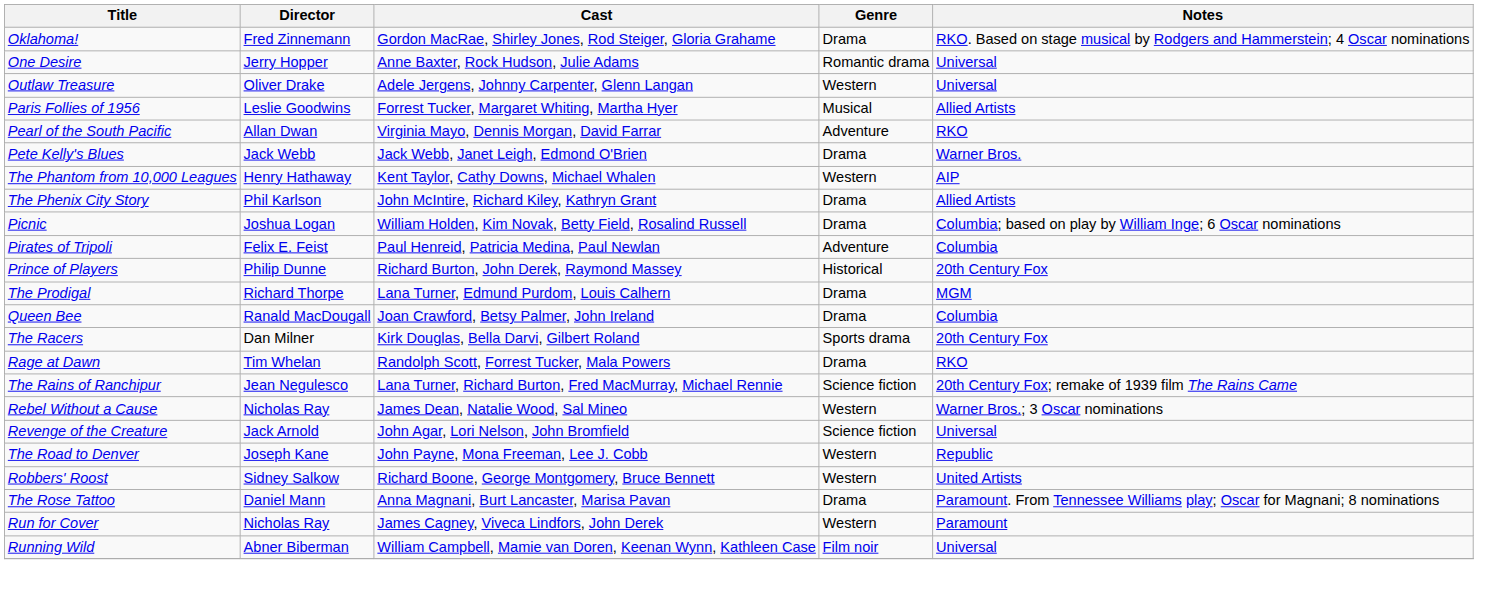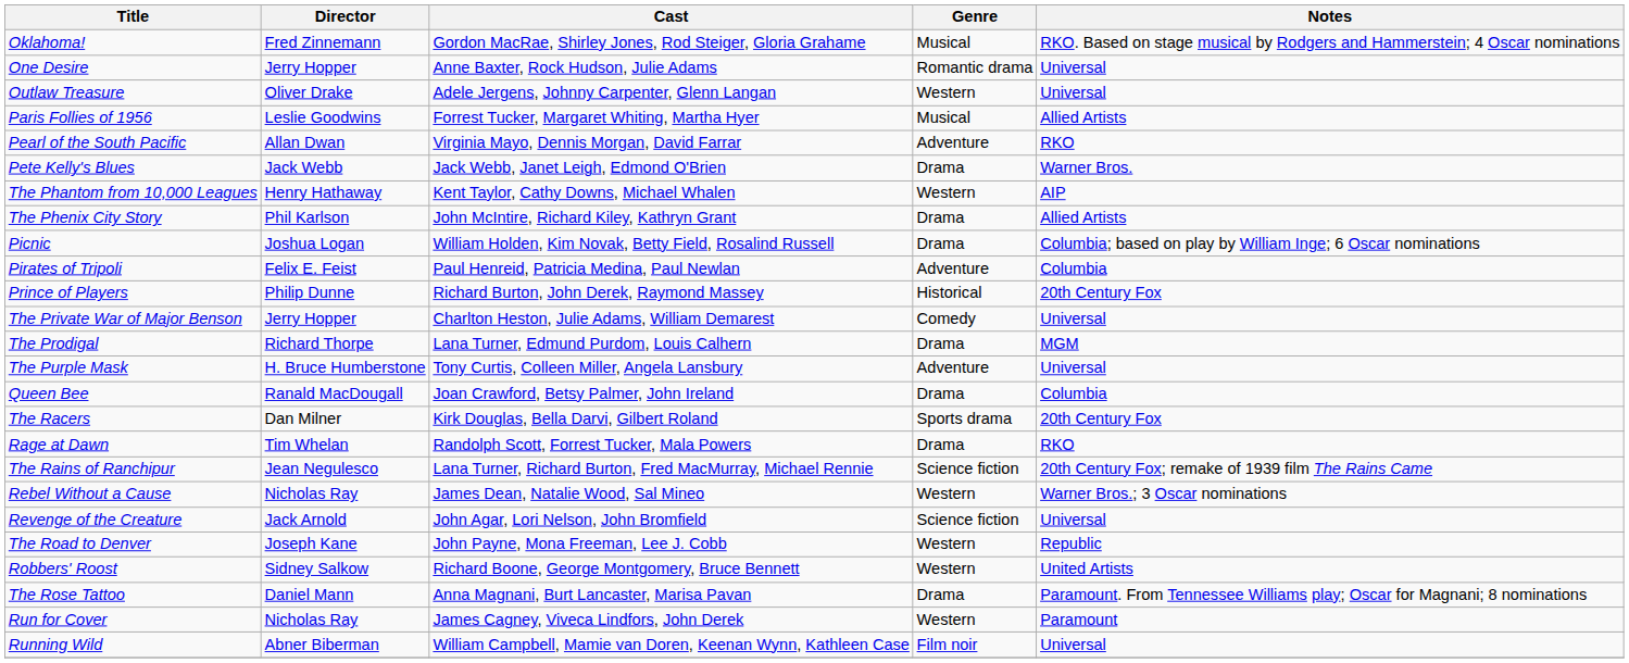 <table class="wikitable sortable">
 <tr>
 <th>Title</th>
 <th>Director</th>
 <th>Cast</th>
 <th>Genre</th>
 <th>Notes</th>
 </tr>
 <tr>
 <td><em><a href='#'>Oklahoma!</a></em></td>
 <td><a href='#'>Fred Zinnemann</a></td>
 <td><a href='#'>Gordon MacRae</a>, <a href='#'>Shirley Jones</a>, <a href='#'>Rod Steiger</a>, <a href='#'>Gloria Grahame</a></td>
-<td>Drama</td>
+<td>Musical</td>
 <td><a href='#'>RKO</a>. Based on stage <a href='#'>musical</a> by <a href='#'>Rodgers and Hammerstein</a>; 4 <a href='#'>Oscar</a> nominations</td>
 </tr>
 <tr>
 <td><em><a href='#'>One Desire</a></em></td>
 <td><a href='#'>Jerry Hopper</a></td>
 <td><a href='#'>Anne Baxter</a>, <a href='#'>Rock Hudson</a>, <a href='#'>Julie Adams</a></td>
 <td>Romantic drama</td>
 <td><a href='#'>Universal</a></td>
 </tr>
 <tr>
 <td><em><a href='#'>Outlaw Treasure</a></em></td>
 <td><a href='#'>Oliver Drake</a></td>
 <td><a href='#'>Adele Jergens</a>, <a href='#'>Johnny Carpenter</a>, <a href='#'>Glenn Langan</a></td>
 <td>Western</td>
 <td><a href='#'>Universal</a></td>
 </tr>
 <tr>
 <td><em><a href='#'>Paris Follies of 1956</a></em></td>
 <td><a href='#'>Leslie Goodwins</a></td>
 <td><a href='#'>Forrest Tucker</a>, <a href='#'>Margaret Whiting</a>, <a href='#'>Martha Hyer</a></td>
 <td>Musical</td>
 <td><a href='#'>Allied Artists</a></td>
 </tr>
 <tr>
 <td><em><a href='#'>Pearl of the South Pacific</a></em></td>
 <td><a href='#'>Allan Dwan</a></td>
 <td><a href='#'>Virginia Mayo</a>, <a href='#'>Dennis Morgan</a>, <a href='#'>David Farrar</a></td>
 <td>Adventure</td>
 <td><a href='#'>RKO</a></td>
 </tr>
 <tr>
 <td><em><a href='#'>Pete Kelly's Blues</a></em></td>
 <td><a href='#'>Jack Webb</a></td>
 <td><a href='#'>Jack Webb</a>, <a href='#'>Janet Leigh</a>, <a href='#'>Edmond O'Brien</a></td>
 <td>Drama</td>
 <td><a href='#'>Warner Bros.</a></td>
 </tr>
 <tr>
 <td><em><a href='#'>The Phantom from 10,000 Leagues</a></em></td>
 <td><a href='#'>Henry Hathaway</a></td>
 <td><a href='#'>Kent Taylor</a>, <a href='#'>Cathy Downs</a>, <a href='#'>Michael Whalen</a></td>
 <td>Western</td>
 <td><a href='#'>AIP</a></td>
 </tr>
 <tr>
 <td><em><a href='#'>The Phenix City Story</a></em></td>
 <td><a href='#'>Phil Karlson</a></td>
 <td><a href='#'>John McIntire</a>, <a href='#'>Richard Kiley</a>, <a href='#'>Kathryn Grant</a></td>
 <td>Drama</td>
 <td><a href='#'>Allied Artists</a></td>
 </tr>
 <tr>
 <td><em><a href='#'>Picnic</a></em></td>
 <td><a href='#'>Joshua Logan</a></td>
 <td><a href='#'>William Holden</a>, <a href='#'>Kim Novak</a>, <a href='#'>Betty Field</a>, <a href='#'>Rosalind Russell</a></td>
 <td>Drama</td>
 <td><a href='#'>Columbia</a>; based on play by <a href='#'>William Inge</a>; 6 <a href='#'>Oscar</a> nominations</td>
 </tr>
 <tr>
 <td><em><a href='#'>Pirates of Tripoli</a></em></td>
 <td><a href='#'>Felix E. Feist</a></td>
 <td><a href='#'>Paul Henreid</a>, <a href='#'>Patricia Medina</a>, <a href='#'>Paul Newlan</a></td>
 <td>Adventure</td>
 <td><a href='#'>Columbia</a></td>
 </tr>
 <tr>
 <td><em><a href='#'>Prince of Players</a></em></td>
 <td><a href='#'>Philip Dunne</a></td>
 <td><a href='#'>Richard Burton</a>, <a href='#'>John Derek</a>, <a href='#'>Raymond Massey</a></td>
 <td>Historical</td>
 <td><a href='#'>20th Century Fox</a></td>
 </tr>
 <tr>
+<td><em><a href='#'>The Private War of Major Benson</a></em></td>
+<td><a href='#'>Jerry Hopper</a></td>
+<td><a href='#'>Charlton Heston</a>, <a href='#'>Julie Adams</a>, <a href='#'>William Demarest</a></td>
+<td>Comedy</td>
+<td><a href='#'>Universal</a></td>
+</tr>
+<tr>
 <td><em><a href='#'>The Prodigal</a></em></td>
 <td><a href='#'>Richard Thorpe</a></td>
 <td><a href='#'>Lana Turner</a>, <a href='#'>Edmund Purdom</a>, <a href='#'>Louis Calhern</a></td>
 <td>Drama</td>
 <td><a href='#'>MGM</a></td>
+</tr>
+<tr>
+<td><em><a href='#'>The Purple Mask</a></em></td>
+<td><a href='#'>H. Bruce Humberstone</a></td>
+<td><a href='#'>Tony Curtis</a>, <a href='#'>Colleen Miller</a>, <a href='#'>Angela Lansbury</a></td>
+<td>Adventure</td>
+<td><a href='#'>Universal</a></td>
 </tr>
 <tr>
 <td><em><a href='#'>Queen Bee</a></em></td>
 <td><a href='#'>Ranald MacDougall</a></td>
 <td><a href='#'>Joan Crawford</a>, <a href='#'>Betsy Palmer</a>, <a href='#'>John Ireland</a></td>
 <td>Drama</td>
 <td><a href='#'>Columbia</a></td>
 </tr>
 <tr>
 <td><em><a href='#'>The Racers</a></em></td>
 <td>Dan Milner</td>
 <td><a href='#'>Kirk Douglas</a>, <a href='#'>Bella Darvi</a>, <a href='#'>Gilbert Roland</a></td>
 <td>Sports drama</td>
 <td><a href='#'>20th Century Fox</a></td>
 </tr>
 <tr>
 <td><em><a href='#'>Rage at Dawn</a></em></td>
 <td><a href='#'>Tim Whelan</a></td>
 <td><a href='#'>Randolph Scott</a>, <a href='#'>Forrest Tucker</a>, <a href='#'>Mala Powers</a></td>
 <td>Drama</td>
 <td><a href='#'>RKO</a></td>
 </tr>
 <tr>
 <td><em><a href='#'>The Rains of Ranchipur</a></em></td>
 <td><a href='#'>Jean Negulesco</a></td>
 <td><a href='#'>Lana Turner</a>, <a href='#'>Richard Burton</a>, <a href='#'>Fred MacMurray</a>, <a href='#'>Michael Rennie</a></td>
 <td>Science fiction</td>
 <td><a href='#'>20th Century Fox</a>; remake of 1939 film <em><a href='#'>The Rains Came</a></em></td>
 </tr>
 <tr>
 <td><em><a href='#'>Rebel Without a Cause</a></em></td>
 <td><a href='#'>Nicholas Ray</a></td>
 <td><a href='#'>James Dean</a>, <a href='#'>Natalie Wood</a>, <a href='#'>Sal Mineo</a></td>
 <td>Western</td>
 <td><a href='#'>Warner Bros.</a>; 3 <a href='#'>Oscar</a> nominations</td>
 </tr>
 <tr>
 <td><em><a href='#'>Revenge of the Creature</a></em></td>
 <td><a href='#'>Jack Arnold</a></td>
 <td><a href='#'>John Agar</a>, <a href='#'>Lori Nelson</a>, <a href='#'>John Bromfield</a></td>
 <td>Science fiction</td>
 <td><a href='#'>Universal</a></td>
 </tr>
 <tr>
 <td><em><a href='#'>The Road to Denver</a></em></td>
 <td><a href='#'>Joseph Kane</a></td>
 <td><a href='#'>John Payne</a>, <a href='#'>Mona Freeman</a>, <a href='#'>Lee J. Cobb</a></td>
 <td>Western</td>
 <td><a href='#'>Republic</a></td>
 </tr>
 <tr>
 <td><em><a href='#'>Robbers' Roost</a></em></td>
 <td><a href='#'>Sidney Salkow</a></td>
 <td><a href='#'>Richard Boone</a>, <a href='#'>George Montgomery</a>, <a href='#'>Bruce Bennett</a></td>
 <td>Western</td>
 <td><a href='#'>United Artists</a></td>
 </tr>
 <tr>
 <td><em><a href='#'>The Rose Tattoo</a></em></td>
 <td><a href='#'>Daniel Mann</a></td>
 <td><a href='#'>Anna Magnani</a>, <a href='#'>Burt Lancaster</a>, <a href='#'>Marisa Pavan</a></td>
 <td>Drama</td>
 <td><a href='#'>Paramount</a>. From <a href='#'>Tennessee Williams</a> <a href='#'>play</a>; <a href='#'>Oscar</a> for Magnani; 8 nominations</td>
 </tr>
 <tr>
 <td><em><a href='#'>Run for Cover</a></em></td>
 <td><a href='#'>Nicholas Ray</a></td>
 <td><a href='#'>James Cagney</a>, <a href='#'>Viveca Lindfors</a>, <a href='#'>John Derek</a></td>
 <td>Western</td>
 <td><a href='#'>Paramount</a></td>
 </tr>
 <tr>
 <td><em><a href='#'>Running Wild</a></em></td>
 <td><a href='#'>Abner Biberman</a></td>
 <td><a href='#'>William Campbell</a>, <a href='#'>Mamie van Doren</a>, <a href='#'>Keenan Wynn</a>, <a href='#'>Kathleen Case</a></td>
 <td><a href='#'>Film noir</a></td>
 <td><a href='#'>Universal</a></td>
 </tr>
 <tr>
 </tr>
 </table>
